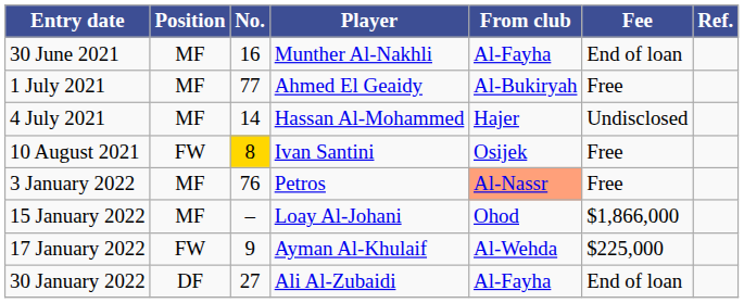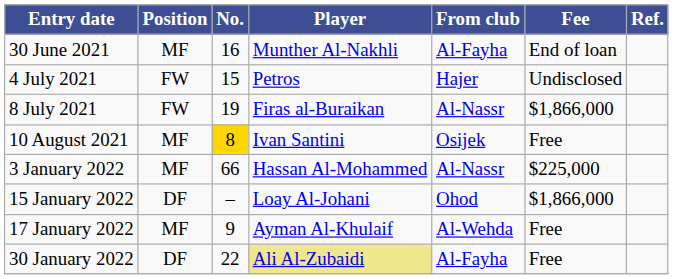 <table class="wikitable sortable">
 <tr>
 <th style="background:#3D4E94; color:#FFFFFF;"><strong>Entry date</strong></th>
 <th style="background:#3D4E94; color:#FFFFFF;"><strong>Position</strong></th>
 <th style="background:#3D4E94; color:#FFFFFF;"><strong>No.</strong></th>
 <th style="background:#3D4E94; color:#FFFFFF;"><strong>Player</strong></th>
 <th style="background:#3D4E94; color:#FFFFFF;"><strong>From club</strong></th>
 <th style="background:#3D4E94; color:#FFFFFF;"><strong>Fee</strong></th>
 <th style="background:#3D4E94; color:#FFFFFF;"><strong>Ref.</strong></th>
 </tr>
 <tr>
 <td>30 June 2021</td>
 <td style="text-align:center;">MF</td>
 <td style="text-align:center;">16</td>
 <td style="text-align:left;"> <a href='#'>Munther Al-Nakhli</a></td>
 <td style="text-align:left;"> <a href='#'>Al-Fayha</a></td>
 <td>End of loan</td>
 <td></td>
 </tr>
 <tr>
-<td>1 July 2021</td>
-<td style="text-align:center;">MF</td>
-<td style="text-align:center;">77</td>
-<td style="text-align:left;"> <a href='#'>Ahmed El Geaidy</a></td>
-<td style="text-align:left;"> <a href='#'>Al-Bukiryah</a></td>
-<td>Free</td>
-<td></td>
-</tr>
-<tr>
 <td>4 July 2021</td>
-<td style="text-align:center;">MF</td>
-<td style="text-align:center;">14</td>
-<td style="text-align:left;"> <a href='#'>Hassan Al-Mohammed</a></td>
+<td style="text-align:center;">FW</td>
+<td style="text-align:center;">15</td>
+<td style="text-align:left;"> <a href='#'>Petros</a></td>
 <td style="text-align:left;"> <a href='#'>Hajer</a></td>
 <td>Undisclosed</td>
 <td></td>
 </tr>
 <tr>
+<td>8 July 2021</td>
+<td style="text-align:center;">FW</td>
+<td style="text-align:center;">19</td>
+<td style="text-align:left;"> <a href='#'>Firas al-Buraikan</a></td>
+<td style="text-align:left;"> <a href='#'>Al-Nassr</a></td>
+<td>$1,866,000</td>
+<td></td>
+</tr>
+<tr>
 <td>10 August 2021</td>
-<td style="text-align:center;">FW</td>
+<td style="text-align:center;">MF</td>
 <td style="background: gold; text-align:center;">8</td>
 <td style="text-align:left;"> <a href='#'>Ivan Santini</a></td>
 <td style="text-align:left;"> <a href='#'>Osijek</a></td>
 <td>Free</td>
 <td></td>
 </tr>
 <tr>
 <td>3 January 2022</td>
 <td style="text-align:center;">MF</td>
-<td style="text-align:center;">76</td>
-<td style="text-align:left;"> <a href='#'>Petros</a></td>
-<td style="background: lightsalmon; text-align:left;"> <a href='#'>Al-Nassr</a></td>
-<td>Free</td>
+<td style="text-align:center;">66</td>
+<td style="text-align:left;"> <a href='#'>Hassan Al-Mohammed</a></td>
+<td style="text-align:left;"> <a href='#'>Al-Nassr</a></td>
+<td>$225,000</td>
 <td></td>
 </tr>
 <tr>
 <td>15 January 2022</td>
-<td style="text-align:center;">MF</td>
+<td style="text-align:center;">DF</td>
 <td style="text-align:center;">–</td>
 <td style="text-align:left;"> <a href='#'>Loay Al-Johani</a></td>
 <td style="text-align:left;"> <a href='#'>Ohod</a></td>
 <td>$1,866,000</td>
 <td></td>
 </tr>
 <tr>
 <td>17 January 2022</td>
-<td style="text-align:center;">FW</td>
+<td style="text-align:center;">MF</td>
 <td style="text-align:center;">9</td>
 <td style="text-align:left;"> <a href='#'>Ayman Al-Khulaif</a></td>
 <td style="text-align:left;"> <a href='#'>Al-Wehda</a></td>
-<td>$225,000</td>
+<td>Free</td>
 <td></td>
 </tr>
 <tr>
 <td>30 January 2022</td>
 <td style="text-align:center;">DF</td>
-<td style="text-align:center;">27</td>
-<td style="text-align:left;"> <a href='#'>Ali Al-Zubaidi</a></td>
+<td style="text-align:center;">22</td>
+<td style="background: khaki; text-align:left;"> <a href='#'>Ali Al-Zubaidi</a></td>
 <td style="text-align:left;"> <a href='#'>Al-Fayha</a></td>
-<td>End of loan</td>
+<td>Free</td>
 <td></td>
 </tr>
 <tr>
 </tr>
 </table>
